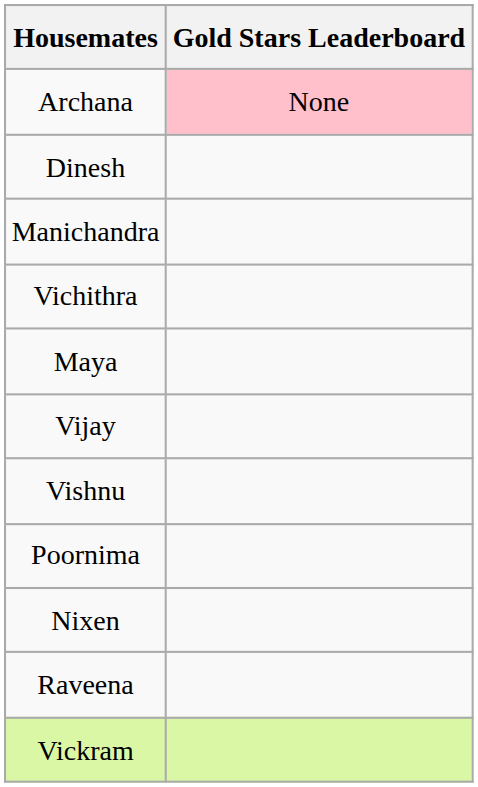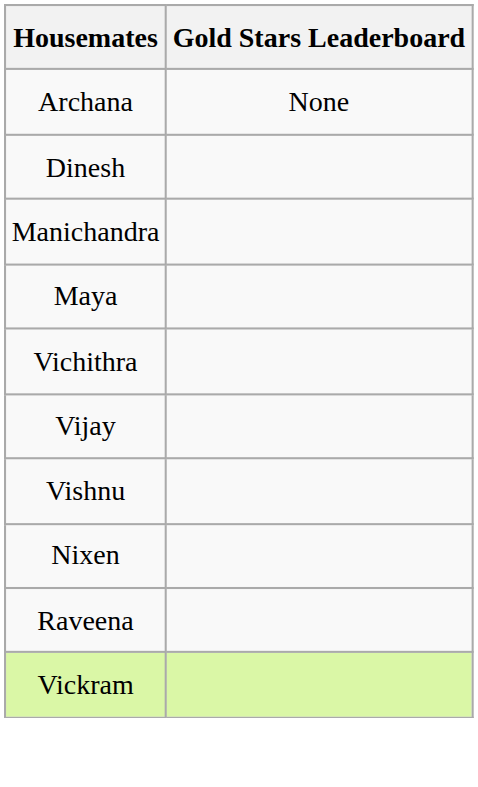 <table class="wikitable" style=" text-align:center; font-size:85%; line-height:25px; width:auto;">
 <tr>
 <th>Housemates</th>
 <th>Gold Stars Leaderboard</th>
 </tr>
 <tr>
 <td>Archana</td>
-<td style="background: pink;">None</td>
+<td>None</td>
 </tr>
 <tr>
 <td>Dinesh</td>
 <td></td>
 </tr>
 <tr>
 <td>Manichandra</td>
 <td>  </td>
 </tr>
 <tr>
+<td>Maya</td>
+<td><br></td>
+</tr>
+<tr>
 <td>Vichithra</td>
 <td> </td>
-</tr>
-<tr>
-<td>Maya</td>
-<td><br></td>
 </tr>
 <tr>
 <td>Vijay</td>
 <td></td>
 </tr>
 <tr>
 <td>Vishnu</td>
 <td>  </td>
-</tr>
-<tr>
-<td>Poornima</td>
-<td></td>
 </tr>
 <tr>
 <td>Nixen</td>
 <td><br></td>
 </tr>
 <tr>
 <td>Raveena</td>
 <td></td>
 </tr>
 <tr>
 <td style="background:#DAF7A6;">Vickram</td>
 <td style="background:#DAF7A6">  <br>  </td>
 </tr>
 </table>
